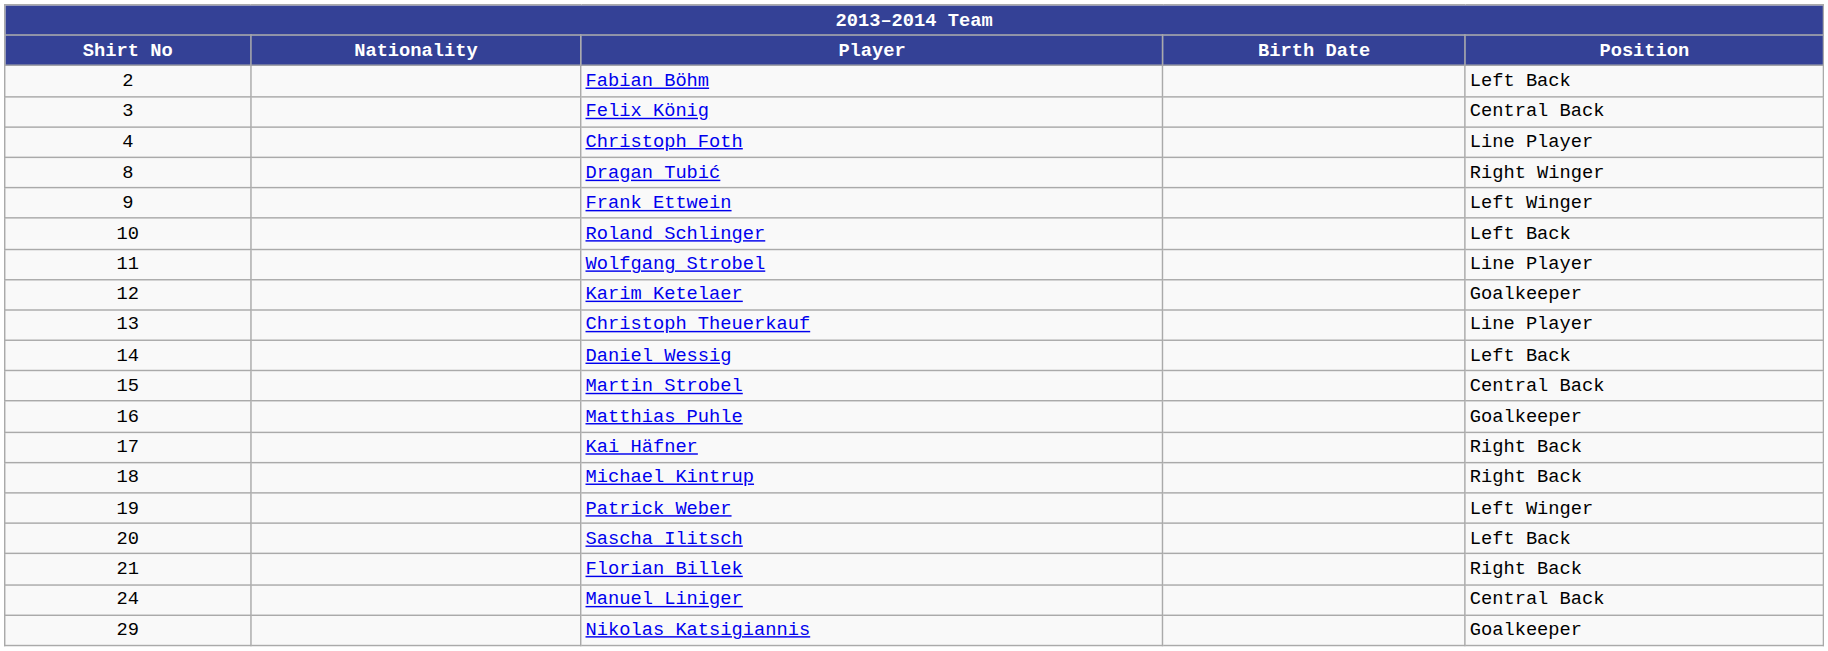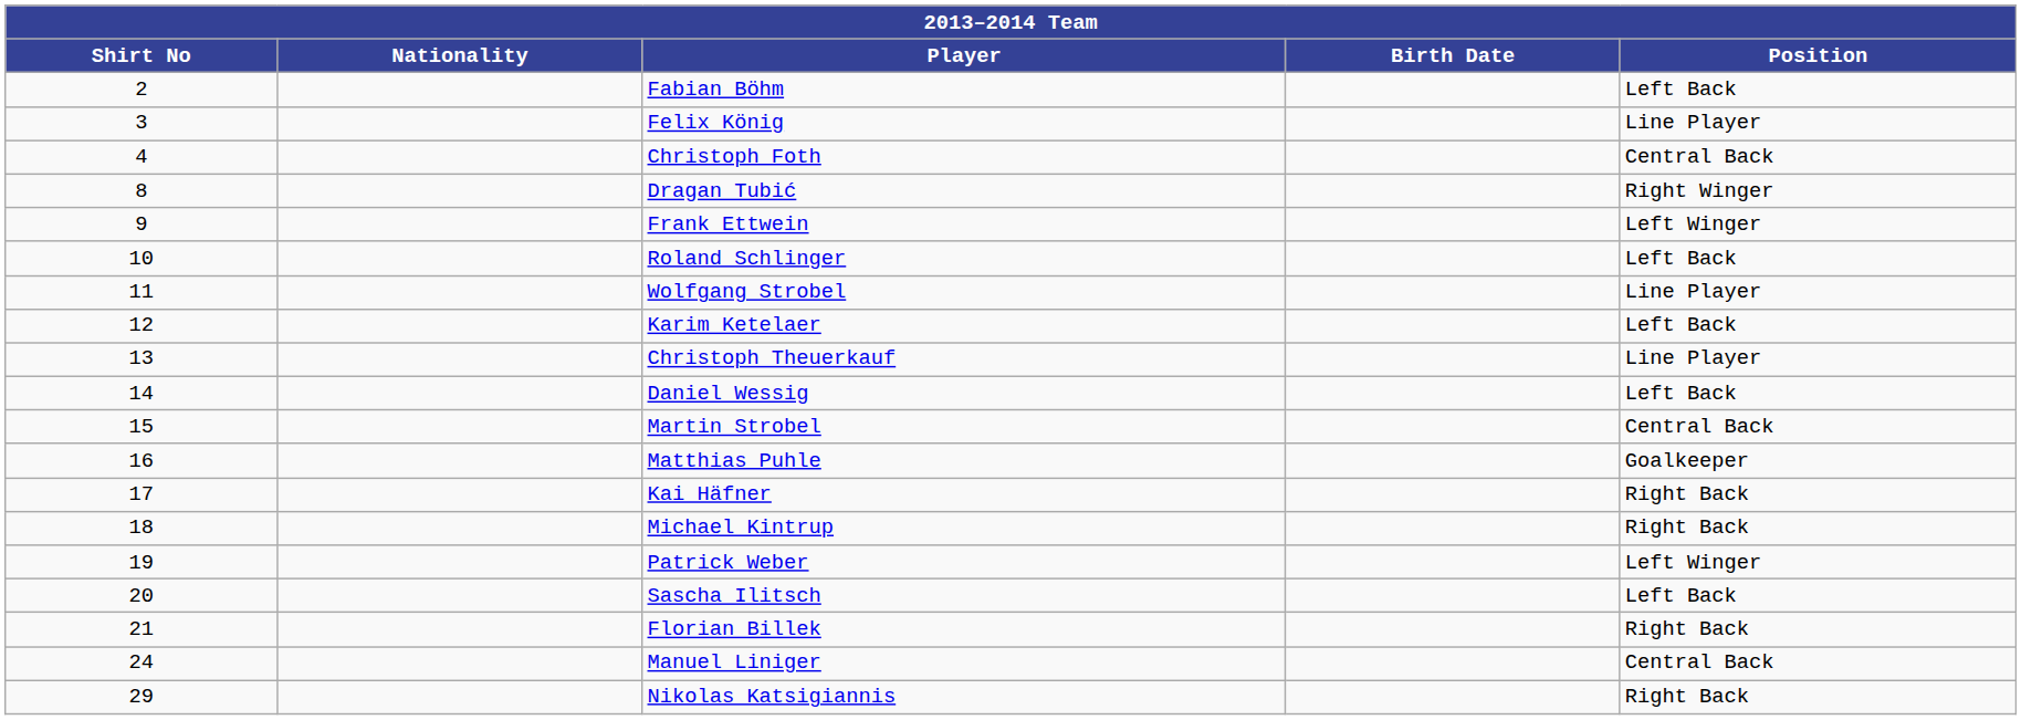 <table class="wikitable collapsible collapsed" style="width:100%">
 <tr>
 <th colspan=5 style="background-color:#344196;color:white;text-align:center;">2013–2014 Team</th>
 </tr>
 <tr>
 <th style="color:white; background:#344196">Shirt No</th>
 <th style="color:white; background:#344196">Nationality</th>
 <th style="color:white; background:#344196">Player</th>
 <th style="color:white; background:#344196">Birth Date</th>
 <th style="color:white; background:#344196">Position</th>
 </tr>
 <tr>
 <td align=center>2</td>
 <td></td>
 <td><a href='#'>Fabian Böhm</a></td>
 <td></td>
 <td>Left Back</td>
 </tr>
 <tr>
 <td align=center>3</td>
 <td></td>
 <td><a href='#'>Felix König</a></td>
 <td></td>
-<td>Central Back</td>
+<td>Line Player</td>
 </tr>
 <tr>
 <td align=center>4</td>
 <td></td>
 <td><a href='#'>Christoph Foth</a></td>
 <td></td>
-<td>Line Player</td>
+<td>Central Back</td>
 </tr>
 <tr>
 <td align=center>8</td>
 <td></td>
 <td><a href='#'>Dragan Tubić</a></td>
 <td></td>
 <td>Right Winger</td>
 </tr>
 <tr>
 <td align=center>9</td>
 <td></td>
 <td><a href='#'>Frank Ettwein</a></td>
 <td></td>
 <td>Left Winger</td>
 </tr>
 <tr>
 <td align=center>10</td>
 <td></td>
 <td><a href='#'>Roland Schlinger</a></td>
 <td></td>
 <td>Left Back</td>
 </tr>
 <tr>
 <td align=center>11</td>
 <td></td>
 <td><a href='#'>Wolfgang Strobel</a></td>
 <td></td>
 <td>Line Player</td>
 </tr>
 <tr>
 <td align=center>12</td>
 <td></td>
 <td><a href='#'>Karim Ketelaer</a></td>
 <td></td>
-<td>Goalkeeper</td>
+<td>Left Back</td>
 </tr>
 <tr>
 <td align=center>13</td>
 <td></td>
 <td><a href='#'>Christoph Theuerkauf</a></td>
 <td></td>
 <td>Line Player</td>
 </tr>
 <tr>
 <td align=center>14</td>
 <td></td>
 <td><a href='#'>Daniel Wessig</a></td>
 <td></td>
 <td>Left Back</td>
 </tr>
 <tr>
 <td align=center>15</td>
 <td></td>
 <td><a href='#'>Martin Strobel</a></td>
 <td></td>
 <td>Central Back</td>
 </tr>
 <tr>
 <td align=center>16</td>
 <td></td>
 <td><a href='#'>Matthias Puhle</a></td>
 <td></td>
 <td>Goalkeeper</td>
 </tr>
 <tr>
 <td align=center>17</td>
 <td></td>
 <td><a href='#'>Kai Häfner</a></td>
 <td></td>
 <td>Right Back</td>
 </tr>
 <tr>
 <td align=center>18</td>
 <td></td>
 <td><a href='#'>Michael Kintrup</a></td>
 <td></td>
 <td>Right Back</td>
 </tr>
 <tr>
 <td align=center>19</td>
 <td></td>
 <td><a href='#'>Patrick Weber</a></td>
 <td></td>
 <td>Left Winger</td>
 </tr>
 <tr>
 <td align=center>20</td>
 <td></td>
 <td><a href='#'>Sascha Ilitsch</a></td>
 <td></td>
 <td>Left Back</td>
 </tr>
 <tr>
 <td align=center>21</td>
 <td></td>
 <td><a href='#'>Florian Billek</a></td>
 <td></td>
 <td>Right Back</td>
 </tr>
 <tr>
 <td align=center>24</td>
 <td></td>
 <td><a href='#'>Manuel Liniger</a></td>
 <td></td>
 <td>Central Back</td>
 </tr>
 <tr>
 <td align=center>29</td>
 <td></td>
 <td><a href='#'>Nikolas Katsigiannis</a></td>
 <td></td>
-<td>Goalkeeper</td>
+<td>Right Back</td>
 </tr>
 </table>
